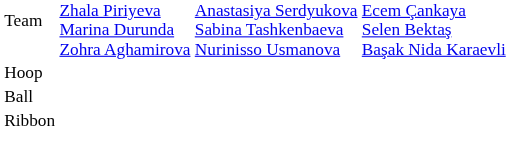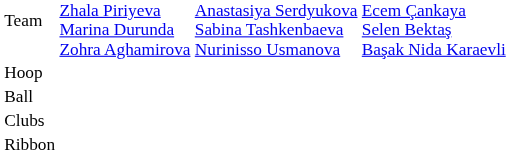 <table>
 <tr>
 <td>Team</td>
 <td><br><a href='#'>Zhala Piriyeva</a><br><a href='#'>Marina Durunda</a><br><a href='#'>Zohra Aghamirova</a></td>
 <td><br><a href='#'>Anastasiya Serdyukova</a><br><a href='#'>Sabina Tashkenbaeva</a><br><a href='#'>Nurinisso Usmanova</a></td>
 <td><br><a href='#'>Ecem Çankaya</a><br><a href='#'>Selen Bektaş</a><br><a href='#'>Başak Nida Karaevli</a></td>
 </tr>
 <tr>
 <td>Hoop</td>
 <td></td>
 <td></td>
 <td></td>
 </tr>
 <tr>
 <td>Ball</td>
 <td></td>
 <td></td>
 <td></td>
 </tr>
 <tr>
+<td>Clubs</td>
+<td></td>
+<td></td>
+<td></td>
+</tr>
+<tr>
 <td>Ribbon</td>
 <td></td>
 <td></td>
 <td></td>
 </tr>
 </table>
